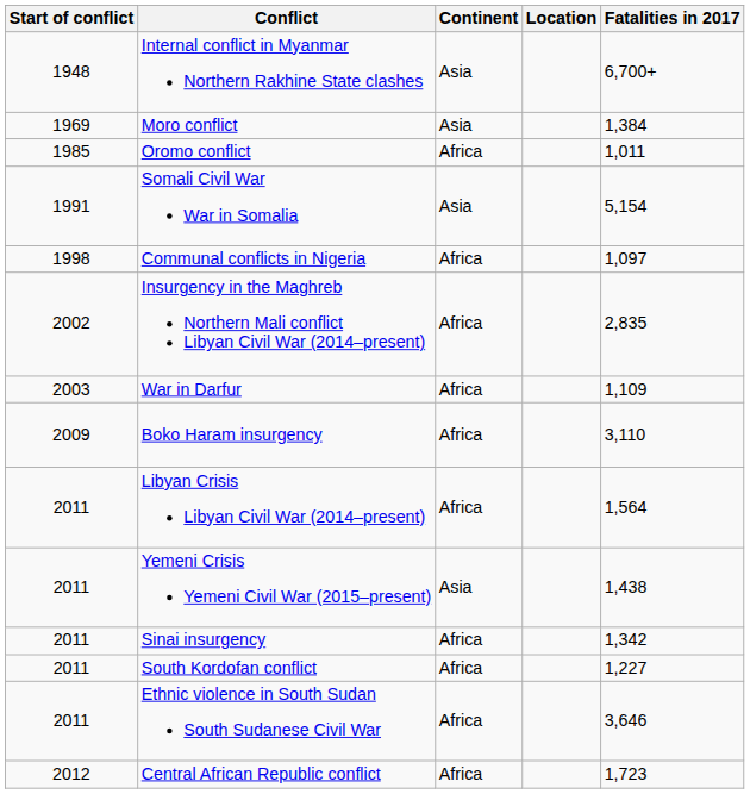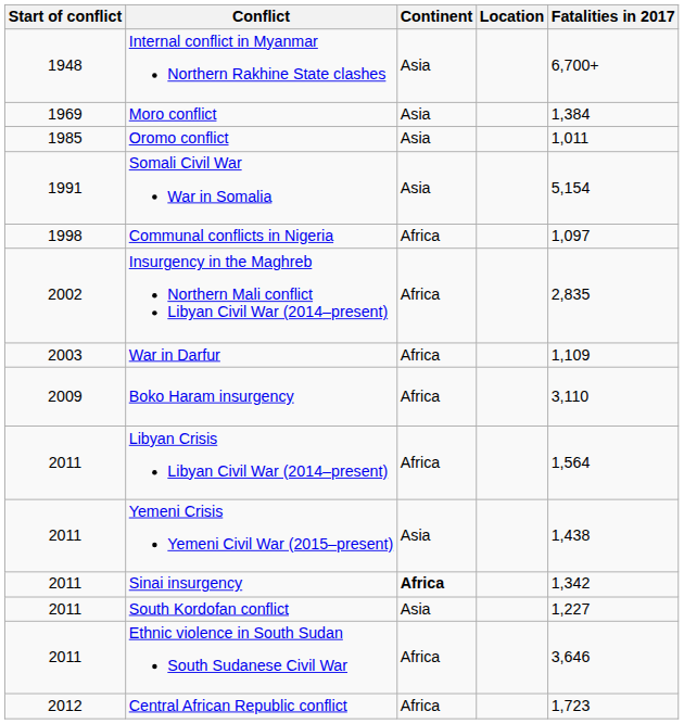 <table class="wikitable sortable">
 <tr>
 <th>Start of conflict</th>
 <th>Conflict</th>
 <th>Continent</th>
 <th>Location</th>
 <th data-sort-type="number">Fatalities in 2017</th>
 </tr>
 <tr>
 <td align=center>1948</td>
 <td><a href='#'>Internal conflict in Myanmar</a><br><ul><li><a href='#'>Northern Rakhine State clashes</a></li></ul></td>
 <td>Asia</td>
 <td></td>
 <td> 6,700+</td>
 </tr>
 <tr>
 <td align=center>1969</td>
 <td><a href='#'>Moro conflict</a></td>
 <td>Asia</td>
 <td></td>
 <td> 1,384</td>
 </tr>
 <tr>
 <td align=center>1985</td>
 <td><a href='#'>Oromo conflict</a></td>
-<td>Africa</td>
+<td>Asia</td>
 <td></td>
 <td> 1,011</td>
 </tr>
 <tr>
 <td align=center>1991</td>
 <td><a href='#'>Somali Civil War</a><br><ul><li><a href='#'>War in Somalia</a></li></ul></td>
 <td>Asia</td>
 <td><br> </td>
 <td> 5,154</td>
 </tr>
 <tr>
 <td align=center>1998</td>
 <td><a href='#'>Communal conflicts in Nigeria</a></td>
 <td>Africa</td>
 <td></td>
 <td> 1,097</td>
 </tr>
 <tr>
 <td align=center>2002</td>
 <td><a href='#'>Insurgency in the Maghreb</a><br><ul><li><a href='#'>Northern Mali conflict</a></li><li><a href='#'>Libyan Civil War (2014–present)</a></li></ul></td>
 <td>Africa</td>
 <td><br><br><br><br><br></td>
 <td> 2,835</td>
 </tr>
 <tr>
 <td align=center>2003</td>
 <td><a href='#'>War in Darfur</a></td>
 <td>Africa</td>
 <td></td>
 <td> 1,109</td>
 </tr>
 <tr>
 <td align=center>2009</td>
 <td><a href='#'>Boko Haram insurgency</a></td>
 <td>Africa</td>
 <td><br><br><br></td>
 <td> 3,110</td>
 </tr>
 <tr>
 <td align=center>2011</td>
 <td><a href='#'>Libyan Crisis</a><br><ul><li><a href='#'>Libyan Civil War (2014–present)</a></li></ul></td>
 <td>Africa</td>
 <td></td>
 <td> 1,564</td>
 </tr>
 <tr>
 <td align=center>2011</td>
 <td><a href='#'>Yemeni Crisis</a><br><ul><li><a href='#'>Yemeni Civil War (2015–present)</a></li></ul></td>
 <td>Asia</td>
 <td><br></td>
 <td> 1,438</td>
 </tr>
 <tr>
 <td align=center>2011</td>
 <td><a href='#'>Sinai insurgency</a></td>
-<td>Africa</td>
+<td><strong>Africa</strong></td>
 <td></td>
 <td> 1,342</td>
 </tr>
 <tr>
 <td align=center>2011</td>
 <td><a href='#'>South Kordofan conflict</a></td>
-<td>Africa</td>
+<td>Asia</td>
 <td></td>
 <td> 1,227</td>
 </tr>
 <tr>
 <td align=center>2011</td>
 <td><a href='#'>Ethnic violence in South Sudan</a><br><ul><li><a href='#'>South Sudanese Civil War</a></li></ul></td>
 <td>Africa</td>
 <td><br></td>
 <td> 3,646</td>
 </tr>
 <tr>
 <td align=center>2012</td>
 <td><a href='#'>Central African Republic conflict</a></td>
 <td>Africa</td>
 <td></td>
 <td> 1,723</td>
 </tr>
 </table>
